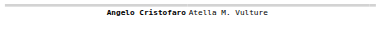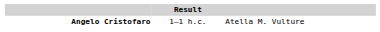 <table align=center style="font-size: 85%; border-collapse:collapse" border=0 cellspacing=0 cellpadding=2 width=60%>
 <tr bgcolor="D3D3D3">
 <th align=right></th>
+<th align=center>Result</th>
 <th align=left></th>
 <th align=center></th>
 </tr>
 <tr bgcolor=#FFFFFF>
 <td align=right><strong>Angelo Cristofaro</strong></td>
+<td align=center>1–1 h.c.</td>
 <td>Atella M. Vulture</td>
 <td align=center></td>
 </tr>
 </table>
